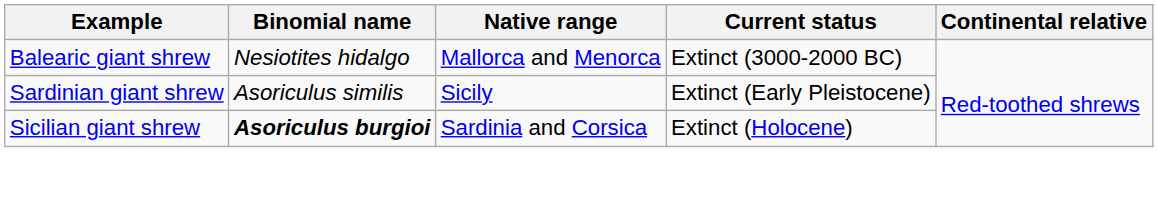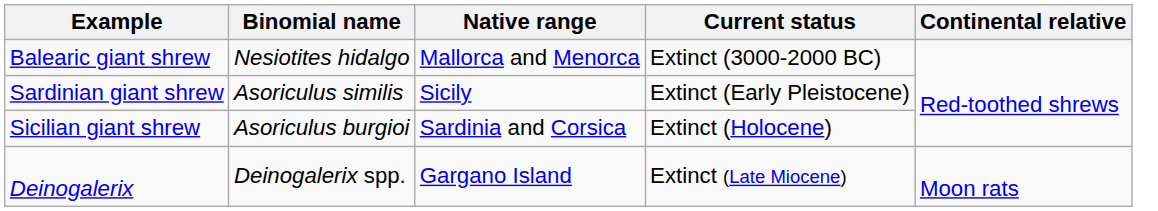 <table class=wikitable>
 <tr>
 <th>Example</th>
 <th>Binomial name</th>
 <th>Native range</th>
 <th>Current status</th>
 <th>Continental relative</th>
 </tr>
 <tr>
 <td><a href='#'>Balearic giant shrew</a></td>
 <td><em>Nesiotites hidalgo</em></td>
 <td><a href='#'>Mallorca</a> and <a href='#'>Menorca</a></td>
 <td>Extinct (3000-2000 BC)</td>
 <td rowspan="3"><br><a href='#'>Red-toothed shrews</a></td>
 </tr>
 <tr>
 <td><a href='#'>Sardinian giant shrew</a></td>
 <td><em>Asoriculus similis</em></td>
 <td><a href='#'>Sicily</a></td>
 <td>Extinct (Early Pleistocene)</td>
 </tr>
 <tr>
 <td><a href='#'>Sicilian giant shrew</a></td>
-<td><strong><em>Asoriculus burgioi</em></strong></td>
+<td><em>Asoriculus burgioi</em></td>
 <td><a href='#'>Sardinia</a> and <a href='#'>Corsica</a></td>
 <td>Extinct (<a href='#'>Holocene</a>)</td>
 </tr>
+<tr>
+<td><br><em><a href='#'>Deinogalerix</a></em></td>
+<td><em>Deinogalerix</em> spp.</td>
+<td><a href='#'>Gargano Island</a></td>
+<td>Extinct <small>(<a href='#'>Late Miocene</a>)</small></td>
+<td><br><a href='#'>Moon rats</a></td>
+</tr>
 </table>
